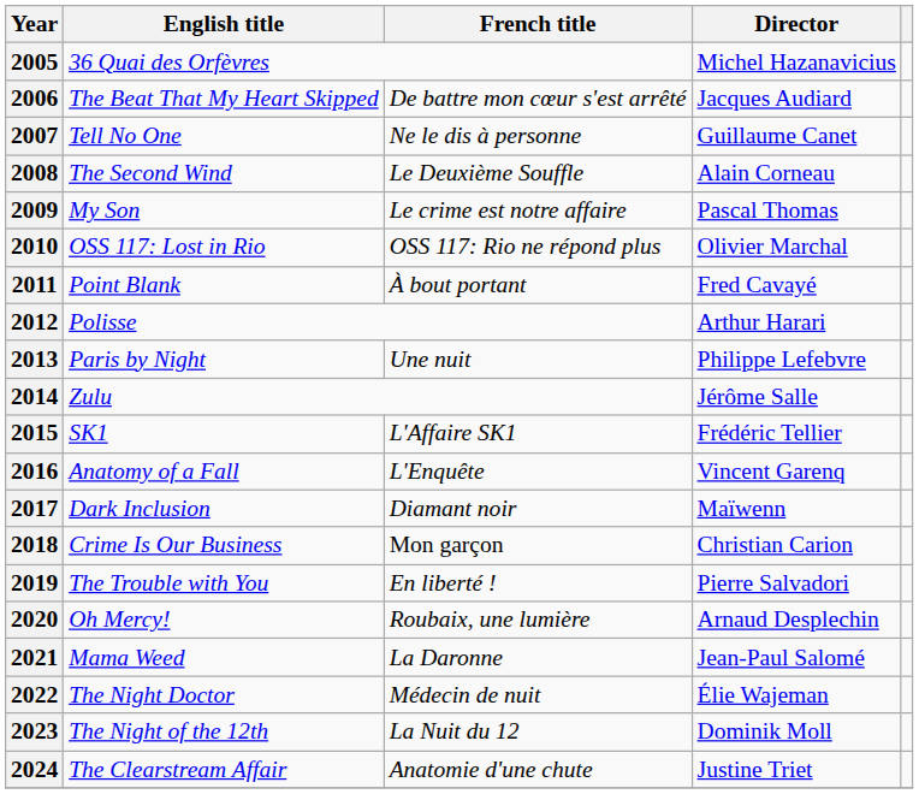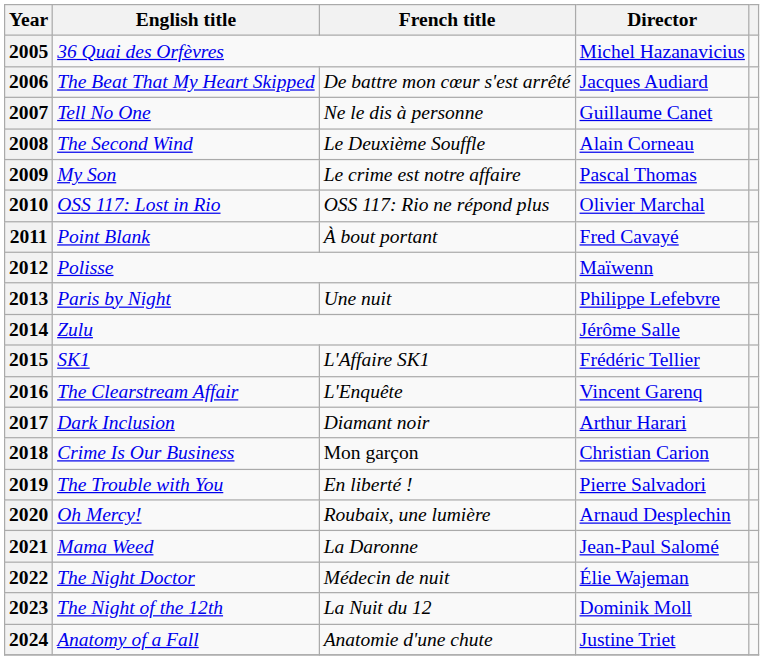 <table class="wikitable plainrowheaders sortable">
 <tr>
 <th scope="col">Year</th>
 <th scope="col">English title</th>
 <th scope="col">French title</th>
 <th scope="col">Director</th>
 <th scope="col"></th>
 </tr>
 <tr>
 <th scope="row">2005</th>
 <td colspan="2"><em><a href='#'>36 Quai des Orfèvres</a></em></td>
 <td><a href='#'>Michel Hazanavicius</a></td>
 <td align="center"></td>
 </tr>
 <tr>
 <th scope="row">2006</th>
 <td><em><a href='#'>The Beat That My Heart Skipped</a></em></td>
 <td><em>De battre mon cœur s'est arrêté</em></td>
 <td><a href='#'>Jacques Audiard</a></td>
 <td align="center"></td>
 </tr>
 <tr>
 <th scope="row">2007</th>
 <td><em><a href='#'>Tell No One</a></em></td>
 <td><em>Ne le dis à personne</em></td>
 <td><a href='#'>Guillaume Canet</a></td>
 <td align="center"></td>
 </tr>
 <tr>
 <th scope="row">2008</th>
 <td><em><a href='#'>The Second Wind</a></em></td>
 <td><em>Le Deuxième Souffle</em></td>
 <td><a href='#'>Alain Corneau</a></td>
 <td align="center"></td>
 </tr>
 <tr>
 <th scope="row">2009</th>
 <td><em><a href='#'>My Son</a></em></td>
 <td><em>Le crime est notre affaire</em></td>
 <td><a href='#'>Pascal Thomas</a></td>
 <td align="center"></td>
 </tr>
 <tr>
 <th scope="row">2010</th>
 <td><em><a href='#'>OSS 117: Lost in Rio</a></em></td>
 <td><em>OSS 117: Rio ne répond plus</em></td>
 <td><a href='#'>Olivier Marchal</a></td>
 <td align="center"></td>
 </tr>
 <tr>
 <th scope="row">2011</th>
 <td><em><a href='#'>Point Blank</a></em></td>
 <td><em>À bout portant</em></td>
 <td><a href='#'>Fred Cavayé</a></td>
 <td align="center"></td>
 </tr>
 <tr>
 <th scope="row">2012</th>
 <td colspan="2"><em><a href='#'>Polisse</a></em></td>
-<td><a href='#'>Arthur Harari</a></td>
+<td><a href='#'>Maïwenn</a></td>
 <td align="center"></td>
 </tr>
 <tr>
 <th scope="row">2013</th>
 <td><em><a href='#'>Paris by Night</a></em></td>
 <td><em>Une nuit</em></td>
 <td><a href='#'>Philippe Lefebvre</a></td>
 <td align="center"></td>
 </tr>
 <tr>
 <th scope="row">2014</th>
 <td colspan="2"><em><a href='#'>Zulu</a></em></td>
 <td><a href='#'>Jérôme Salle</a></td>
 <td align="center"></td>
 </tr>
 <tr>
 <th scope="row">2015</th>
 <td><em><a href='#'>SK1</a></em></td>
 <td><em>L'Affaire SK1</em></td>
 <td><a href='#'>Frédéric Tellier</a></td>
 <td align="center"></td>
 </tr>
 <tr>
 <th scope="row">2016</th>
-<td><em><a href='#'>Anatomy of a Fall</a></em></td>
+<td><em><a href='#'>The Clearstream Affair</a></em></td>
 <td><em>L'Enquête</em></td>
 <td><a href='#'>Vincent Garenq</a></td>
 <td align="center"></td>
 </tr>
 <tr>
 <th scope="row">2017</th>
 <td><em><a href='#'>Dark Inclusion</a></em></td>
 <td><em>Diamant noir</em></td>
-<td><a href='#'>Maïwenn</a></td>
+<td><a href='#'>Arthur Harari</a></td>
 <td align="center"></td>
 </tr>
 <tr>
 <th scope="row">2018</th>
 <td><em><a href='#'>Crime Is Our Business</a></em></td>
 <td>Mon garçon</td>
 <td><a href='#'>Christian Carion</a></td>
 <td align="center"></td>
 </tr>
 <tr>
 <th scope="row">2019</th>
 <td><em><a href='#'>The Trouble with You</a></em></td>
 <td><em>En liberté !</em></td>
 <td><a href='#'>Pierre Salvadori</a></td>
 <td align="center"></td>
 </tr>
 <tr>
 <th scope="row">2020</th>
 <td><em><a href='#'>Oh Mercy!</a></em></td>
 <td><em>Roubaix, une lumière</em></td>
 <td><a href='#'>Arnaud Desplechin</a></td>
 <td align="center"></td>
 </tr>
 <tr>
 <th scope="row">2021</th>
 <td><em><a href='#'>Mama Weed</a></em></td>
 <td><em>La Daronne</em></td>
 <td><a href='#'>Jean-Paul Salomé</a></td>
 <td align="center"></td>
 </tr>
 <tr>
 <th scope="row">2022</th>
 <td><em><a href='#'>The Night Doctor</a></em></td>
 <td><em>Médecin de nuit</em></td>
 <td><a href='#'>Élie Wajeman</a></td>
 <td align="center"></td>
 </tr>
 <tr>
 <th scope="row">2023</th>
 <td><em><a href='#'>The Night of the 12th</a></em></td>
 <td><em>La Nuit du 12</em></td>
 <td><a href='#'>Dominik Moll</a></td>
 <td align="center"></td>
 </tr>
 <tr>
 <th scope="row">2024</th>
-<td><em><a href='#'>The Clearstream Affair</a></em></td>
+<td><em><a href='#'>Anatomy of a Fall</a></em></td>
 <td><em>Anatomie d'une chute</em></td>
 <td><a href='#'>Justine Triet</a></td>
 <td align="center"></td>
 </tr>
 <tr>
 </tr>
 </table>
